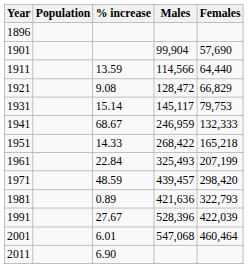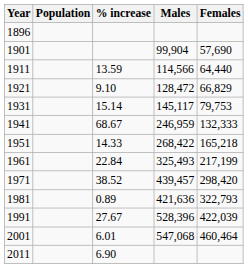 <table class="wikitable sortable">
 <tr>
 <th>Year</th>
 <th>Population</th>
 <th>% increase</th>
 <th>Males</th>
 <th>Females</th>
 </tr>
 <tr>
 <td>1896</td>
 <td></td>
 <td></td>
 <td></td>
 <td></td>
 </tr>
 <tr>
 <td>1901</td>
 <td></td>
 <td></td>
 <td>99,904</td>
 <td>57,690</td>
 </tr>
 <tr>
 <td>1911</td>
 <td></td>
 <td>13.59</td>
 <td>114,566</td>
 <td>64,440</td>
 </tr>
 <tr>
 <td>1921</td>
 <td></td>
-<td>9.08</td>
+<td>9.10</td>
 <td>128,472</td>
 <td>66,829</td>
 </tr>
 <tr>
 <td>1931</td>
 <td></td>
 <td>15.14</td>
 <td>145,117</td>
 <td>79,753</td>
 </tr>
 <tr>
 <td>1941</td>
 <td></td>
 <td>68.67</td>
 <td>246,959</td>
 <td>132,333</td>
 </tr>
 <tr>
 <td>1951</td>
 <td></td>
 <td>14.33</td>
 <td>268,422</td>
 <td>165,218</td>
 </tr>
 <tr>
 <td>1961</td>
 <td></td>
 <td>22.84</td>
 <td>325,493</td>
-<td>207,199</td>
+<td>217,199</td>
 </tr>
 <tr>
 <td>1971</td>
 <td></td>
-<td>48.59</td>
+<td>38.52</td>
 <td>439,457</td>
 <td>298,420</td>
 </tr>
 <tr>
 <td>1981</td>
 <td></td>
 <td>0.89</td>
 <td>421,636</td>
 <td>322,793</td>
 </tr>
 <tr>
 <td>1991</td>
 <td></td>
 <td>27.67</td>
 <td>528,396</td>
 <td>422,039</td>
 </tr>
 <tr>
 <td>2001</td>
 <td></td>
 <td>6.01</td>
 <td>547,068</td>
 <td>460,464</td>
 </tr>
 <tr>
 <td>2011</td>
 <td></td>
 <td>6.90</td>
 <td></td>
 <td></td>
 </tr>
 </table>
